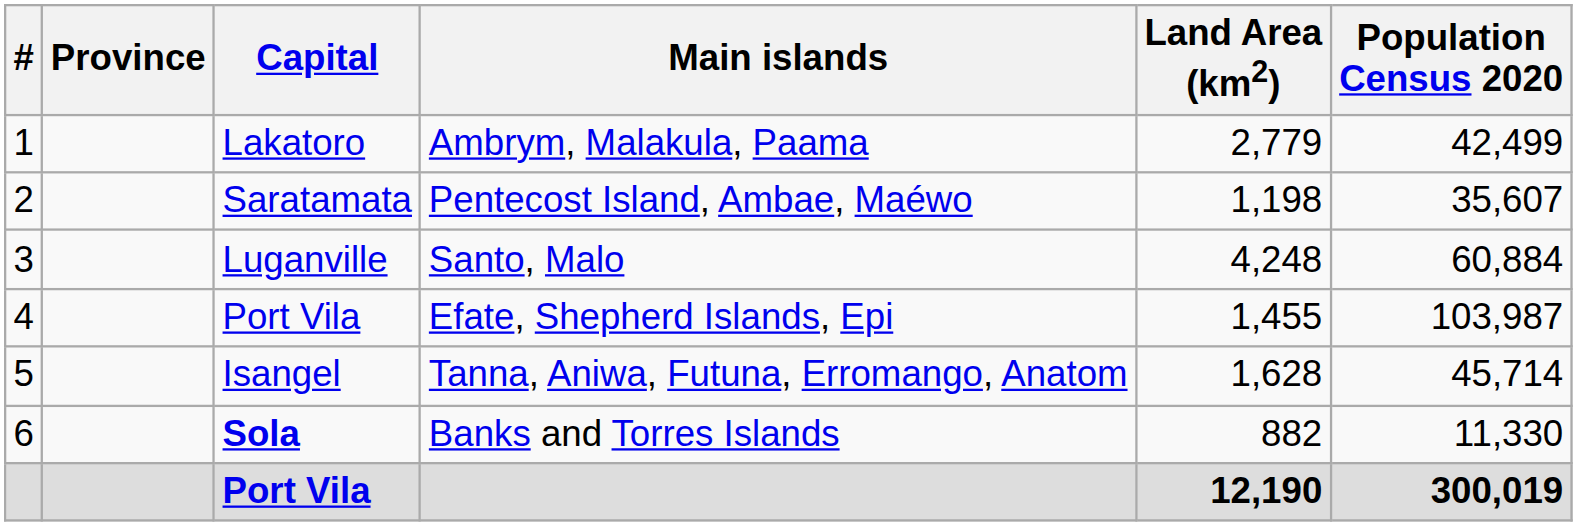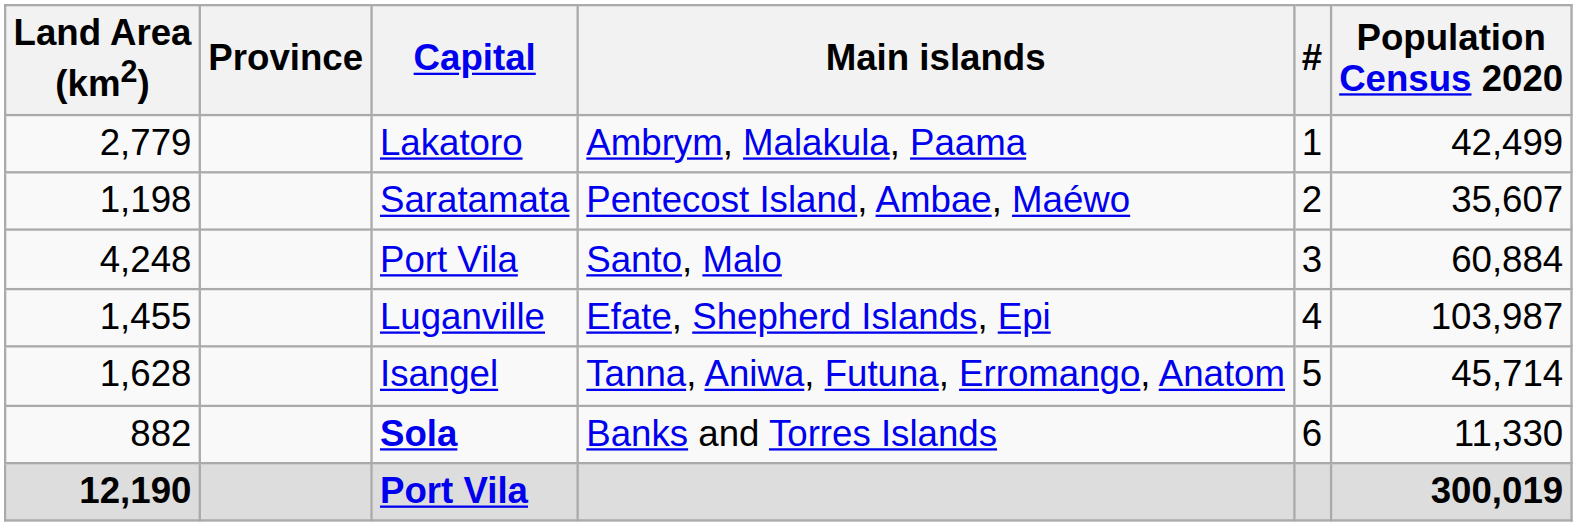 <table class="wikitable sortable">
 <tr>
-<th>#</th>
+<th>Land Area<br>(km<sup>2</sup>)</th>
 <th>Province</th>
 <th><a href='#'>Capital</a></th>
 <th>Main islands</th>
-<th>Land Area<br>(km<sup>2</sup>)</th>
+<th>#</th>
 <th>Population<br><a href='#'>Census</a> 2020 </th>
 </tr>
 <tr>
-<td>1</td>
+<td align="right">2,779</td>
 <td></td>
 <td><a href='#'>Lakatoro</a></td>
 <td><a href='#'>Ambrym</a>, <a href='#'>Malakula</a>, <a href='#'>Paama</a></td>
-<td align="right">2,779</td>
+<td>1</td>
 <td align="right">42,499</td>
 </tr>
 <tr>
-<td>2</td>
+<td align="right">1,198</td>
 <td></td>
 <td><a href='#'>Saratamata</a></td>
 <td><a href='#'>Pentecost Island</a>, <a href='#'>Ambae</a>, <a href='#'>Maéwo</a></td>
-<td align="right">1,198</td>
+<td>2</td>
 <td align="right">35,607</td>
 </tr>
 <tr>
+<td align="right">4,248</td>
+<td></td>
+<td><a href='#'>Port Vila</a></td>
+<td><a href='#'>Santo</a>, <a href='#'>Malo</a></td>
 <td>3</td>
-<td></td>
-<td><a href='#'>Luganville</a></td>
-<td><a href='#'>Santo</a>, <a href='#'>Malo</a></td>
-<td align="right">4,248</td>
 <td align="right">60,884</td>
 </tr>
 <tr>
+<td align="right">1,455</td>
+<td></td>
+<td><a href='#'>Luganville</a></td>
+<td><a href='#'>Efate</a>, <a href='#'>Shepherd Islands</a>, <a href='#'>Epi</a></td>
 <td>4</td>
-<td></td>
-<td><a href='#'>Port Vila</a></td>
-<td><a href='#'>Efate</a>, <a href='#'>Shepherd Islands</a>, <a href='#'>Epi</a></td>
-<td align="right">1,455</td>
 <td align="right">103,987</td>
 </tr>
 <tr>
-<td>5</td>
+<td align="right">1,628</td>
 <td></td>
 <td><a href='#'>Isangel</a></td>
 <td><a href='#'>Tanna</a>, <a href='#'>Aniwa</a>, <a href='#'>Futuna</a>, <a href='#'>Erromango</a>, <a href='#'>Anatom</a></td>
-<td align="right">1,628</td>
+<td>5</td>
 <td align="right">45,714</td>
 </tr>
 <tr>
-<td>6</td>
+<td align="right">882</td>
 <td></td>
 <td><strong><a href='#'>Sola</a></strong></td>
 <td><a href='#'>Banks</a> and <a href='#'>Torres Islands</a></td>
-<td align="right">882</td>
+<td>6</td>
 <td align="right">11,330</td>
 </tr>
 <tr style="background: #DDDDDD;" class="sortbottom">
-<td></td>
+<td align="right"><strong>12,190</strong></td>
 <td><strong></strong></td>
 <td><strong><a href='#'>Port Vila</a></strong></td>
 <td><strong> </strong></td>
-<td align="right"><strong>12,190</strong></td>
+<td></td>
 <td align="right"><strong>300,019</strong></td>
 </tr>
 </table>
